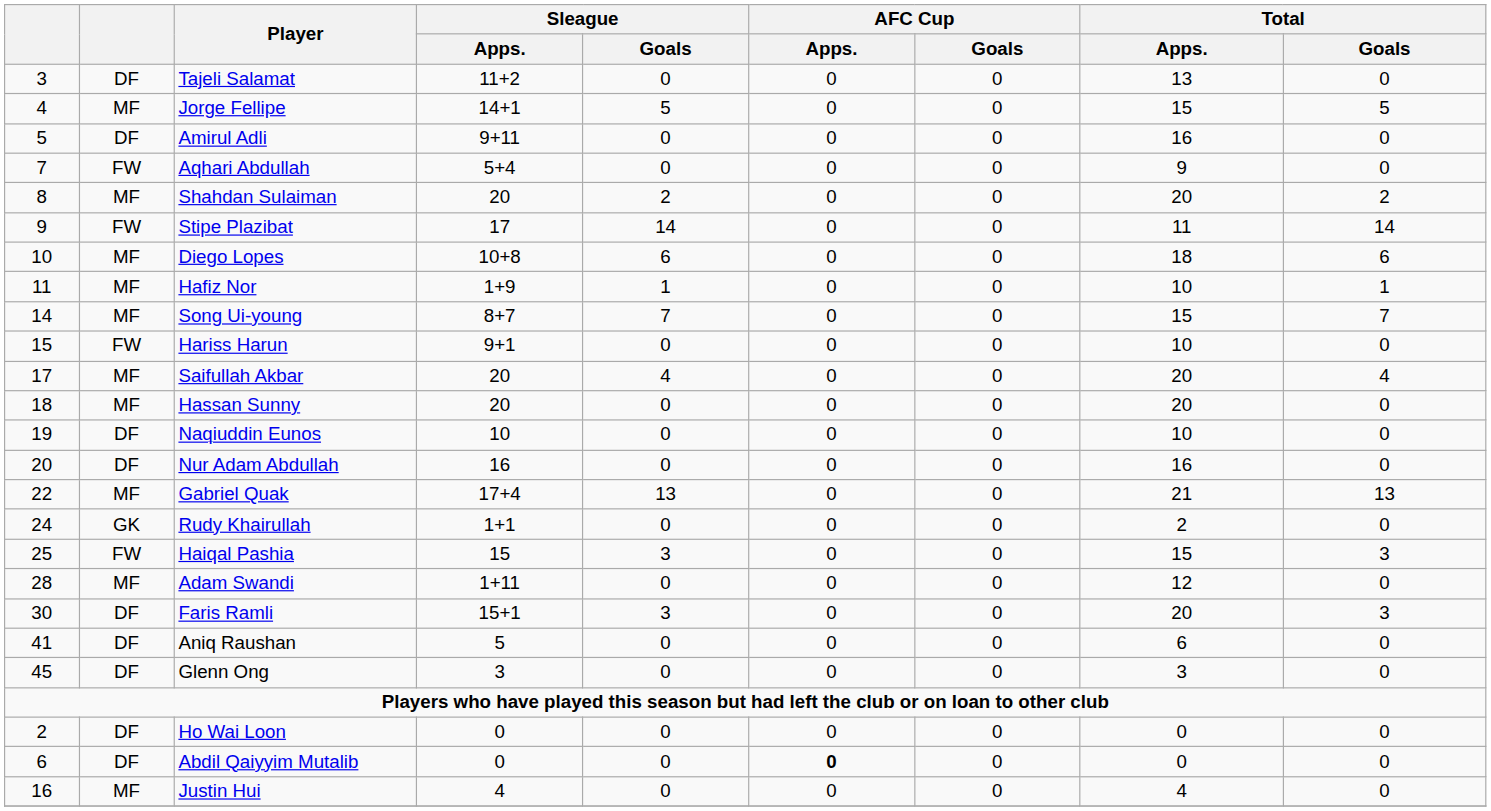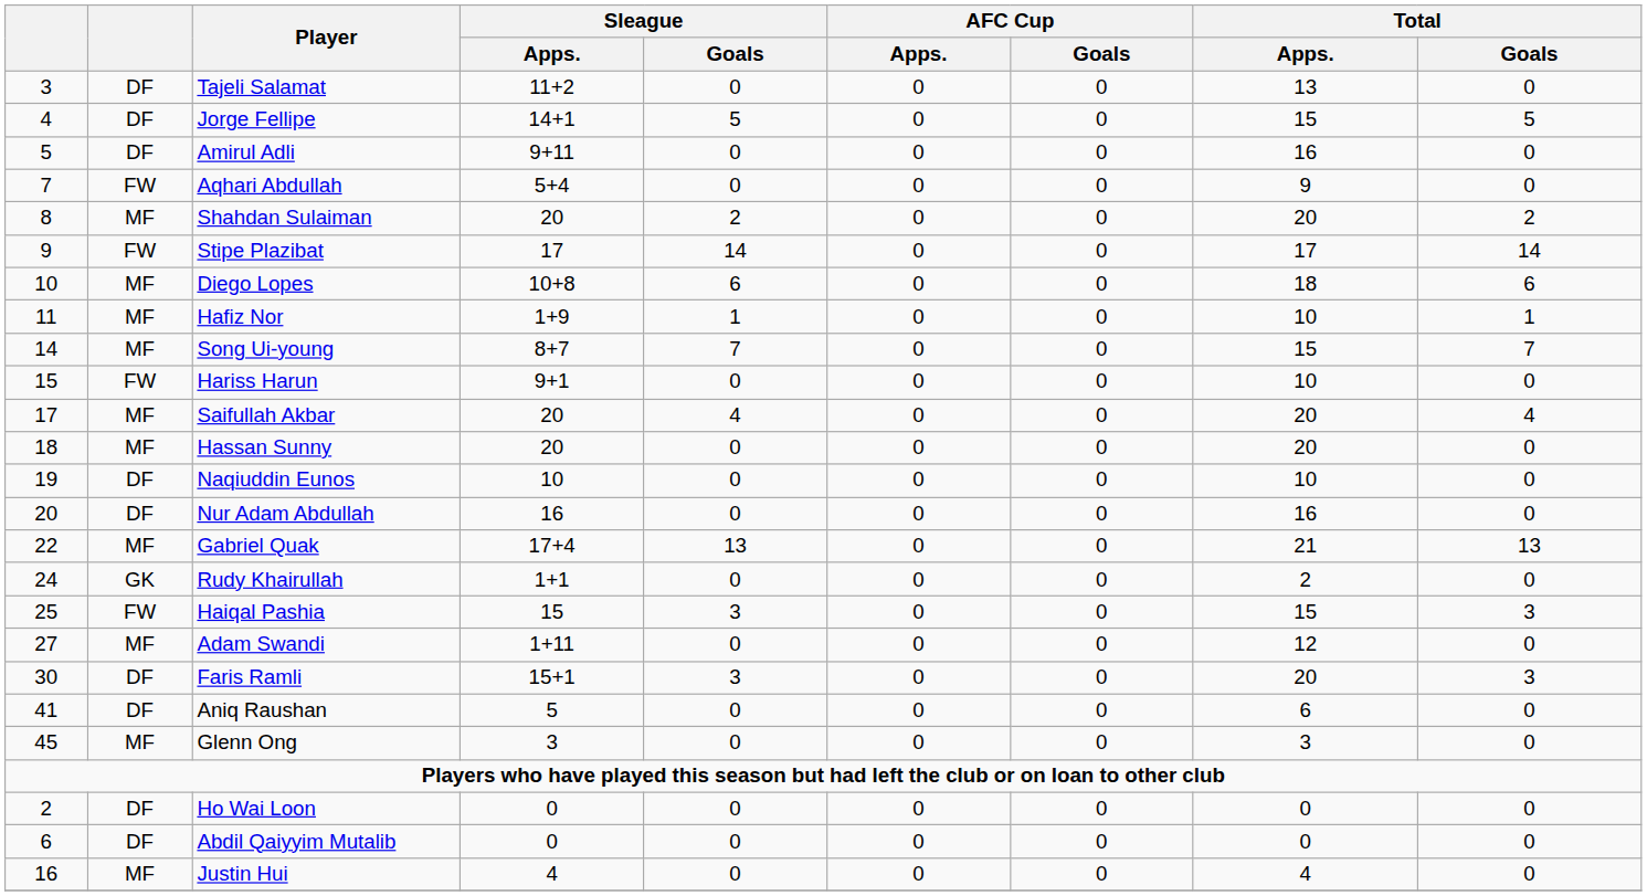 <table class="wikitable" style="text-align:center; font-size:100%; width:80%;">
 <tr>
 <th rowspan=2></th>
 <th rowspan=2></th>
 <th rowspan=2 width="200">Player</th>
 <th colspan=2 width="105">Sleague</th>
 <th colspan=2 width="105">AFC Cup</th>
 <th colspan=2 width="130">Total</th>
 </tr>
 <tr>
 <th>Apps.</th>
 <th>Goals</th>
 <th>Apps.</th>
 <th>Goals</th>
 <th>Apps.</th>
 <th>Goals</th>
 </tr>
 <tr>
 <td>3</td>
 <td>DF</td>
 <td align="left"> <a href='#'>Tajeli Salamat</a></td>
 <td>11+2</td>
 <td>0</td>
 <td>0</td>
 <td>0</td>
 <td>13</td>
 <td>0</td>
 </tr>
 <tr>
 <td>4</td>
-<td>MF</td>
+<td>DF</td>
 <td align="left"> <a href='#'>Jorge Fellipe</a></td>
 <td>14+1</td>
 <td>5</td>
 <td>0</td>
 <td>0</td>
 <td>15</td>
 <td>5</td>
 </tr>
 <tr>
 <td>5</td>
 <td>DF</td>
 <td align="left"> <a href='#'>Amirul Adli</a></td>
 <td>9+11</td>
 <td>0</td>
 <td>0</td>
 <td>0</td>
 <td>16</td>
 <td>0</td>
 </tr>
 <tr>
 <td>7</td>
 <td>FW</td>
 <td align="left"> <a href='#'>Aqhari Abdullah</a></td>
 <td>5+4</td>
 <td>0</td>
 <td>0</td>
 <td>0</td>
 <td>9</td>
 <td>0</td>
 </tr>
 <tr>
 <td>8</td>
 <td>MF</td>
 <td align="left"> <a href='#'>Shahdan Sulaiman</a></td>
 <td>20</td>
 <td>2</td>
 <td>0</td>
 <td>0</td>
 <td>20</td>
 <td>2</td>
 </tr>
 <tr>
 <td>9</td>
 <td>FW</td>
 <td align="left"> <a href='#'>Stipe Plazibat</a></td>
 <td>17</td>
 <td>14</td>
 <td>0</td>
 <td>0</td>
-<td>11</td>
+<td>17</td>
 <td>14</td>
 </tr>
 <tr>
 <td>10</td>
 <td>MF</td>
 <td align="left"> <a href='#'>Diego Lopes</a></td>
 <td>10+8</td>
 <td>6</td>
 <td>0</td>
 <td>0</td>
 <td>18</td>
 <td>6</td>
 </tr>
 <tr>
 <td>11</td>
 <td>MF</td>
 <td align="left"> <a href='#'>Hafiz Nor</a></td>
 <td>1+9</td>
 <td>1</td>
 <td>0</td>
 <td>0</td>
 <td>10</td>
 <td>1</td>
 </tr>
 <tr>
 <td>14</td>
 <td>MF</td>
 <td align="left"> <a href='#'>Song Ui-young</a></td>
 <td>8+7</td>
 <td>7</td>
 <td>0</td>
 <td>0</td>
 <td>15</td>
 <td>7</td>
 </tr>
 <tr>
 <td>15</td>
 <td>FW</td>
 <td align="left"> <a href='#'>Hariss Harun</a></td>
 <td>9+1</td>
 <td>0</td>
 <td>0</td>
 <td>0</td>
 <td>10</td>
 <td>0</td>
 </tr>
 <tr>
 <td>17</td>
 <td>MF</td>
 <td align="left"> <a href='#'>Saifullah Akbar</a></td>
 <td>20</td>
 <td>4</td>
 <td>0</td>
 <td>0</td>
 <td>20</td>
 <td>4</td>
 </tr>
 <tr>
 <td>18</td>
 <td>MF</td>
 <td align="left"> <a href='#'>Hassan Sunny</a></td>
 <td>20</td>
 <td>0</td>
 <td>0</td>
 <td>0</td>
 <td>20</td>
 <td>0</td>
 </tr>
 <tr>
 <td>19</td>
 <td>DF</td>
 <td align="left"> <a href='#'>Naqiuddin Eunos</a></td>
 <td>10</td>
 <td>0</td>
 <td>0</td>
 <td>0</td>
 <td>10</td>
 <td>0</td>
 </tr>
 <tr>
 <td>20</td>
 <td>DF</td>
 <td align="left"> <a href='#'>Nur Adam Abdullah</a></td>
 <td>16</td>
 <td>0</td>
 <td>0</td>
 <td>0</td>
 <td>16</td>
 <td>0</td>
 </tr>
 <tr>
 <td>22</td>
 <td>MF</td>
 <td align="left"> <a href='#'>Gabriel Quak</a></td>
 <td>17+4</td>
 <td>13</td>
 <td>0</td>
 <td>0</td>
 <td>21</td>
 <td>13</td>
 </tr>
 <tr>
 <td>24</td>
 <td>GK</td>
 <td align="left"> <a href='#'>Rudy Khairullah</a></td>
 <td>1+1</td>
 <td>0</td>
 <td>0</td>
 <td>0</td>
 <td>2</td>
 <td>0</td>
 </tr>
 <tr>
 <td>25</td>
 <td>FW</td>
 <td align="left"> <a href='#'>Haiqal Pashia</a></td>
 <td>15</td>
 <td>3</td>
 <td>0</td>
 <td>0</td>
 <td>15</td>
 <td>3</td>
 </tr>
 <tr>
-<td>28</td>
+<td>27</td>
 <td>MF</td>
 <td align="left"> <a href='#'>Adam Swandi</a></td>
 <td>1+11</td>
 <td>0</td>
 <td>0</td>
 <td>0</td>
 <td>12</td>
 <td>0</td>
 </tr>
 <tr>
 <td>30</td>
 <td>DF</td>
 <td align="left"> <a href='#'>Faris Ramli</a></td>
 <td>15+1</td>
 <td>3</td>
 <td>0</td>
 <td>0</td>
 <td>20</td>
 <td>3</td>
 </tr>
 <tr>
 <td>41</td>
 <td>DF</td>
 <td align="left"> Aniq Raushan</td>
 <td>5</td>
 <td>0</td>
 <td>0</td>
 <td>0</td>
 <td>6</td>
 <td>0</td>
 </tr>
 <tr>
 <td>45</td>
-<td>DF</td>
+<td>MF</td>
 <td align="left"> Glenn Ong</td>
 <td>3</td>
 <td>0</td>
 <td>0</td>
 <td>0</td>
 <td>3</td>
 <td>0</td>
 </tr>
 <tr>
 <td colspan="15"><strong>Players who have played this season but had left the club or on loan to other club</strong></td>
 </tr>
 <tr>
 <td>2</td>
 <td>DF</td>
 <td align="left"> <a href='#'>Ho Wai Loon</a></td>
 <td>0</td>
 <td>0</td>
 <td>0</td>
 <td>0</td>
 <td>0</td>
 <td>0</td>
 </tr>
 <tr>
 <td>6</td>
 <td>DF</td>
 <td align="left"> <a href='#'>Abdil Qaiyyim Mutalib</a></td>
 <td>0</td>
 <td>0</td>
-<td><strong>0</strong></td>
+<td>0</td>
 <td>0</td>
 <td>0</td>
 <td>0</td>
 </tr>
 <tr>
 <td>16</td>
 <td>MF</td>
 <td align="left"> <a href='#'>Justin Hui</a></td>
 <td>4</td>
 <td>0</td>
 <td>0</td>
 <td>0</td>
 <td>4</td>
 <td>0</td>
 </tr>
 <tr>
 </tr>
 </table>
